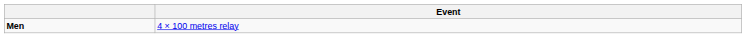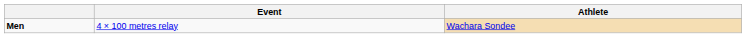 <table class=wikitable style="font-size:90%" width=60%>
 <tr>
 <th></th>
 <th>Event</th>
+<th>Athlete</th>
 </tr>
 <tr>
 <td><strong>Men</strong></td>
 <td><a href='#'>4 × 100 metres relay</a></td>
+<td bgcolor="wheat"><a href='#'>Wachara Sondee</a></td>
 </tr>
 </table>
